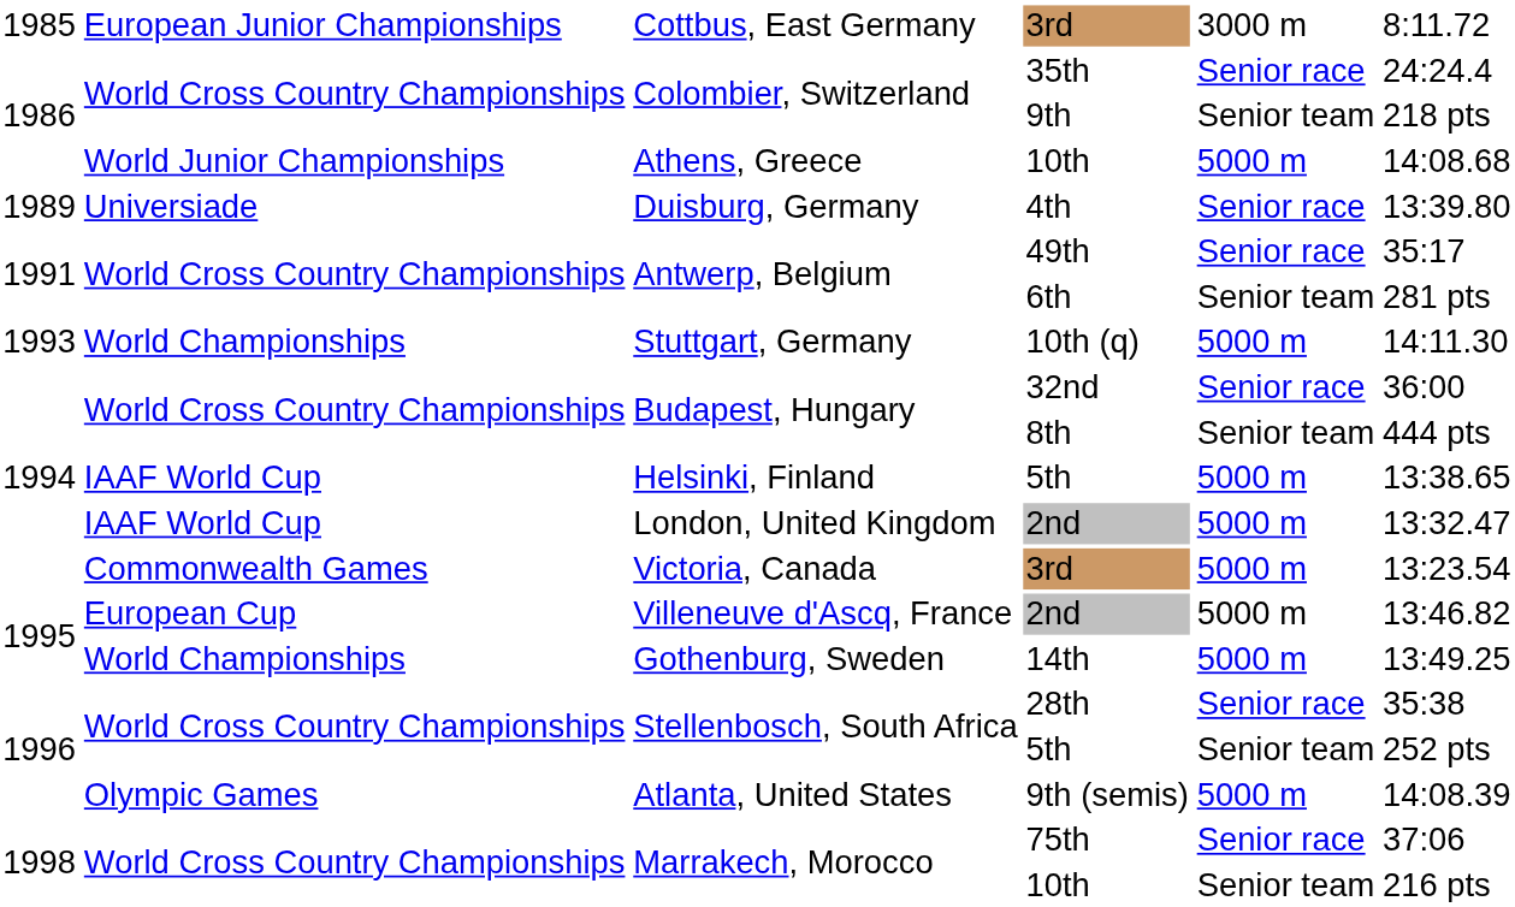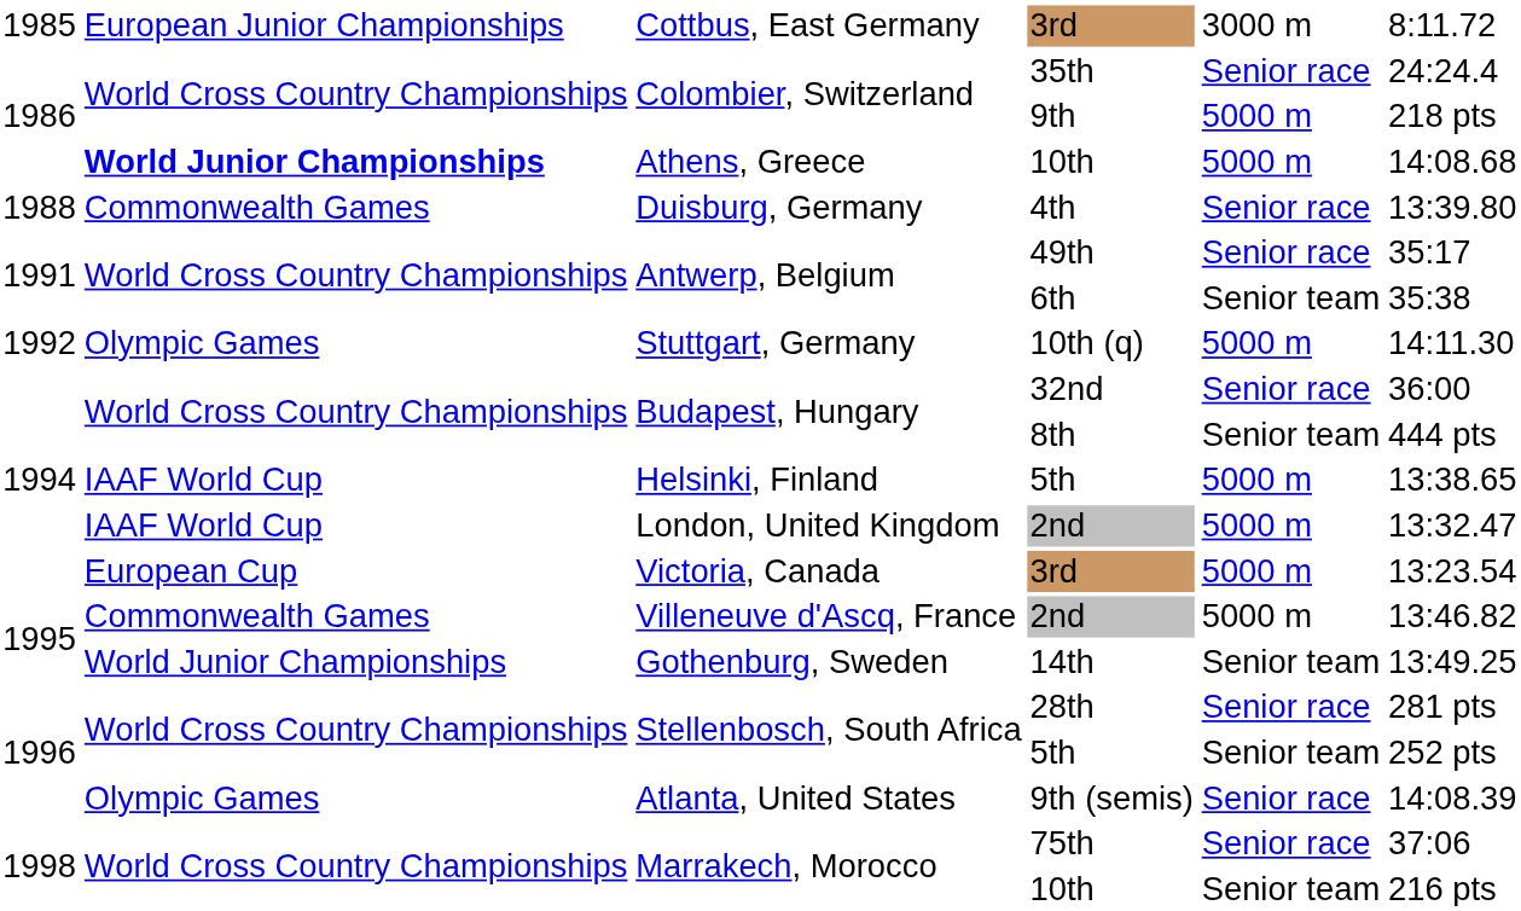 <table>
 <tr>
 <td>1985</td>
 <td><a href='#'>European Junior Championships</a></td>
 <td><a href='#'>Cottbus</a>, East Germany</td>
 <td bgcolor=cc9966>3rd</td>
 <td>3000 m</td>
 <td>8:11.72</td>
 </tr>
 <tr>
 <td rowspan=3>1986</td>
 <td rowspan=2><a href='#'>World Cross Country Championships</a></td>
 <td rowspan=2><a href='#'>Colombier</a>, Switzerland</td>
 <td>35th</td>
 <td><a href='#'>Senior race</a></td>
 <td>24:24.4</td>
 </tr>
 <tr>
 <td>9th</td>
-<td>Senior team</td>
+<td><a href='#'>5000 m</a></td>
 <td>218 pts</td>
 </tr>
 <tr>
-<td><a href='#'>World Junior Championships</a></td>
+<td><strong><a href='#'>World Junior Championships</a></strong></td>
 <td><a href='#'>Athens</a>, Greece</td>
 <td>10th</td>
 <td><a href='#'>5000 m</a></td>
 <td>14:08.68</td>
 </tr>
 <tr>
-<td>1989</td>
-<td><a href='#'>Universiade</a></td>
+<td>1988</td>
+<td><a href='#'>Commonwealth Games</a></td>
 <td><a href='#'>Duisburg</a>, Germany</td>
 <td>4th</td>
 <td><a href='#'>Senior race</a></td>
 <td>13:39.80</td>
 </tr>
 <tr>
 <td rowspan=2>1991</td>
 <td rowspan=2><a href='#'>World Cross Country Championships</a></td>
 <td rowspan=2><a href='#'>Antwerp</a>, Belgium</td>
 <td>49th</td>
 <td><a href='#'>Senior race</a></td>
 <td>35:17</td>
 </tr>
 <tr>
 <td>6th</td>
 <td>Senior team</td>
-<td>281 pts</td>
+<td>35:38</td>
 </tr>
 <tr>
-<td>1993</td>
-<td><a href='#'>World Championships</a></td>
+<td>1992</td>
+<td><a href='#'>Olympic Games</a></td>
 <td><a href='#'>Stuttgart</a>, Germany</td>
 <td>10th (q)</td>
 <td><a href='#'>5000 m</a></td>
 <td>14:11.30</td>
 </tr>
 <tr>
 <td rowspan=5>1994</td>
 <td rowspan=2><a href='#'>World Cross Country Championships</a></td>
 <td rowspan=2><a href='#'>Budapest</a>, Hungary</td>
 <td>32nd</td>
 <td><a href='#'>Senior race</a></td>
 <td>36:00</td>
 </tr>
 <tr>
 <td>8th</td>
 <td>Senior team</td>
 <td>444 pts</td>
 </tr>
 <tr>
 <td><a href='#'>IAAF World Cup</a></td>
 <td><a href='#'>Helsinki</a>, Finland</td>
 <td>5th</td>
 <td><a href='#'>5000 m</a></td>
 <td>13:38.65</td>
 </tr>
 <tr>
 <td><a href='#'>IAAF World Cup</a></td>
 <td>London, United Kingdom</td>
 <td bgcolor=silver>2nd</td>
 <td><a href='#'>5000 m</a></td>
 <td>13:32.47</td>
 </tr>
 <tr>
-<td><a href='#'>Commonwealth Games</a></td>
+<td><a href='#'>European Cup</a></td>
 <td><a href='#'>Victoria</a>, Canada</td>
 <td bgcolor=cc9966>3rd</td>
 <td><a href='#'>5000 m</a></td>
 <td>13:23.54</td>
 </tr>
 <tr>
 <td rowspan=2>1995</td>
-<td><a href='#'>European Cup</a></td>
+<td><a href='#'>Commonwealth Games</a></td>
 <td><a href='#'>Villeneuve d'Ascq</a>, France</td>
 <td bgcolor=silver>2nd</td>
 <td>5000 m</td>
 <td>13:46.82</td>
 </tr>
 <tr>
-<td><a href='#'>World Championships</a></td>
+<td><a href='#'>World Junior Championships</a></td>
 <td><a href='#'>Gothenburg</a>, Sweden</td>
 <td>14th</td>
-<td><a href='#'>5000 m</a></td>
+<td>Senior team</td>
 <td>13:49.25</td>
 </tr>
 <tr>
 <td rowspan=3>1996</td>
 <td rowspan=2><a href='#'>World Cross Country Championships</a></td>
 <td rowspan=2><a href='#'>Stellenbosch</a>, South Africa</td>
 <td>28th</td>
 <td><a href='#'>Senior race</a></td>
-<td>35:38</td>
+<td>281 pts</td>
 </tr>
 <tr>
 <td>5th</td>
 <td>Senior team</td>
 <td>252 pts</td>
 </tr>
 <tr>
 <td><a href='#'>Olympic Games</a></td>
 <td><a href='#'>Atlanta</a>, United States</td>
 <td>9th (semis)</td>
-<td><a href='#'>5000 m</a></td>
+<td><a href='#'>Senior race</a></td>
 <td>14:08.39</td>
 </tr>
 <tr>
 <td rowspan=2>1998</td>
 <td rowspan=2><a href='#'>World Cross Country Championships</a></td>
 <td rowspan=2><a href='#'>Marrakech</a>, Morocco</td>
 <td>75th</td>
 <td><a href='#'>Senior race</a></td>
 <td>37:06</td>
 </tr>
 <tr>
 <td>10th</td>
 <td>Senior team</td>
 <td>216 pts</td>
 </tr>
 </table>
